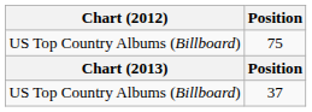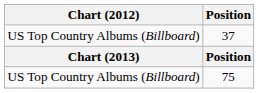 <table class="wikitable">
 <tr>
 <th>Chart (2012)</th>
 <th>Position</th>
 </tr>
 <tr>
 <td>US Top Country Albums (<em>Billboard</em>)</td>
-<td align="center">75</td>
+<td align="center">37</td>
 </tr>
 <tr>
 <th>Chart (2013)</th>
 <th>Position</th>
 </tr>
 <tr>
 <td>US Top Country Albums (<em>Billboard</em>)</td>
-<td align="center">37</td>
+<td align="center">75</td>
 </tr>
 </table>
